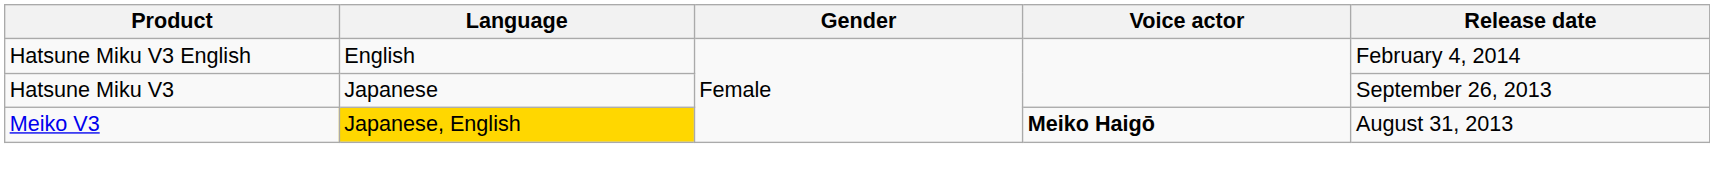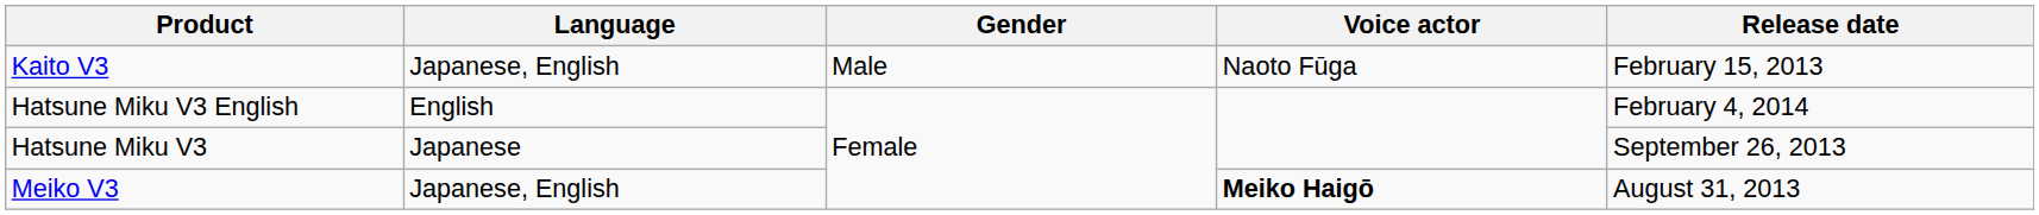 <table class="wikitable sortable" style="text-align:left; width:100%">
 <tr>
 <th width="5%">Product</th>
 <th width="5%">Language</th>
 <th width="5%">Gender</th>
 <th width="5%">Voice actor</th>
 <th width="5%">Release date</th>
+</tr>
+<tr>
+<td><a href='#'>Kaito V3</a></td>
+<td>Japanese, English</td>
+<td>Male</td>
+<td>Naoto Fūga</td>
+<td>February 15, 2013</td>
 </tr>
 <tr>
 <td>Hatsune Miku V3 English</td>
 <td>English</td>
 <td rowspan="3">Female</td>
 <td rowspan="2"></td>
 <td>February 4, 2014</td>
 </tr>
 <tr>
 <td>Hatsune Miku V3</td>
 <td>Japanese</td>
 <td>September 26, 2013</td>
 </tr>
 <tr>
 <td><a href='#'>Meiko V3</a></td>
-<td style="background: gold;">Japanese, English</td>
+<td>Japanese, English</td>
 <td><strong>Meiko Haigō</strong></td>
 <td>August 31, 2013</td>
 </tr>
 </table>
